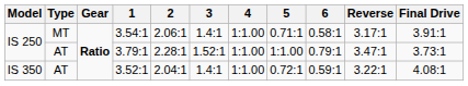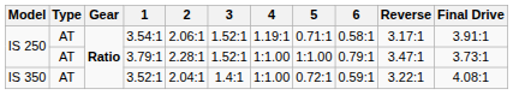 <table class=wikitable style="text-align: center;">
 <tr>
 <th>Model</th>
 <th>Type</th>
 <th>Gear</th>
 <th>1</th>
 <th>2</th>
 <th>3</th>
 <th>4</th>
 <th>5</th>
 <th>6</th>
 <th>Reverse</th>
 <th>Final Drive</th>
 </tr>
 <tr>
 <td rowspan=2>IS 250</td>
-<td>MT</td>
+<td>AT</td>
 <td rowspan=3><strong>Ratio</strong></td>
 <td>3.54:1</td>
 <td>2.06:1</td>
-<td>1.4:1</td>
-<td>1:1.00</td>
+<td>1.52:1</td>
+<td>1.19:1</td>
 <td>0.71:1</td>
 <td>0.58:1</td>
 <td>3.17:1</td>
 <td>3.91:1</td>
 </tr>
 <tr>
 <td>AT</td>
 <td>3.79:1</td>
 <td>2.28:1</td>
 <td>1.52:1</td>
 <td>1:1.00</td>
 <td>1:1.00</td>
 <td>0.79:1</td>
 <td>3.47:1</td>
 <td>3.73:1</td>
 </tr>
 <tr>
 <td>IS 350</td>
 <td>AT</td>
 <td>3.52:1</td>
 <td>2.04:1</td>
 <td>1.4:1</td>
 <td>1:1.00</td>
 <td>0.72:1</td>
 <td>0.59:1</td>
 <td>3.22:1</td>
 <td>4.08:1</td>
 </tr>
 </table>
